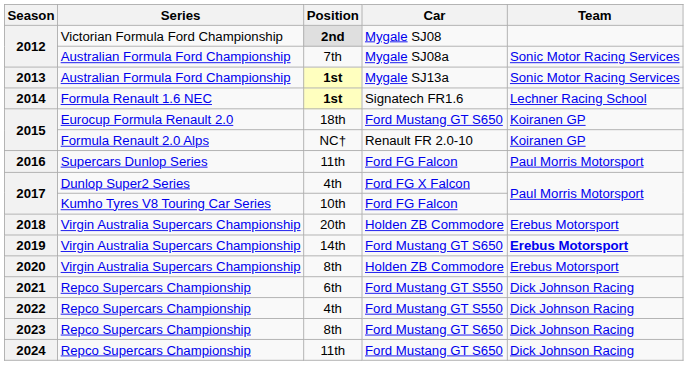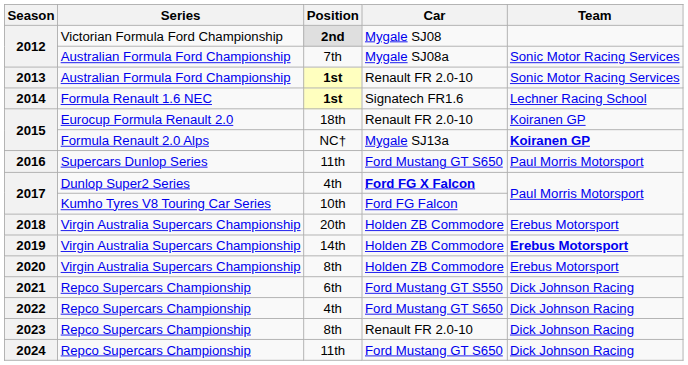 <table class="wikitable" style="font-size: 95%;">
 <tr>
 <th>Season</th>
 <th>Series</th>
 <th>Position</th>
 <th>Car</th>
 <th>Team</th>
 </tr>
 <tr>
 <th rowspan=2>2012</th>
 <td>Victorian Formula Ford Championship</td>
 <td align="center" style="background: #dfdfdf"><strong>2nd</strong></td>
 <td><a href='#'>Mygale</a> SJ08</td>
 <td></td>
 </tr>
 <tr>
 <td><a href='#'>Australian Formula Ford Championship</a></td>
 <td align="center">7th</td>
 <td><a href='#'>Mygale</a> SJ08a</td>
 <td><a href='#'>Sonic Motor Racing Services</a></td>
 </tr>
 <tr>
 <th>2013</th>
 <td><a href='#'>Australian Formula Ford Championship</a></td>
 <td align="center" style="background: #ffffbf"><strong>1st</strong></td>
-<td><a href='#'>Mygale</a> SJ13a</td>
+<td>Renault FR 2.0-10</td>
 <td><a href='#'>Sonic Motor Racing Services</a></td>
 </tr>
 <tr>
 <th>2014</th>
 <td><a href='#'>Formula Renault 1.6 NEC</a></td>
 <td align="center" style="background: #ffffbf"><strong>1st</strong></td>
 <td>Signatech FR1.6</td>
 <td><a href='#'>Lechner Racing School</a></td>
 </tr>
 <tr>
 <th rowspan="2">2015</th>
 <td><a href='#'>Eurocup Formula Renault 2.0</a></td>
 <td align="center">18th</td>
-<td><a href='#'>Ford Mustang GT S650</a></td>
+<td>Renault FR 2.0-10</td>
 <td><a href='#'>Koiranen GP</a></td>
 </tr>
 <tr>
 <td><a href='#'>Formula Renault 2.0 Alps</a></td>
 <td align="center">NC†</td>
-<td>Renault FR 2.0-10</td>
-<td><a href='#'>Koiranen GP</a></td>
+<td><a href='#'>Mygale</a> SJ13a</td>
+<td><strong><a href='#'>Koiranen GP</a></strong></td>
 </tr>
 <tr>
 <th>2016</th>
 <td><a href='#'>Supercars Dunlop Series</a></td>
 <td align="center">11th</td>
-<td><a href='#'>Ford FG Falcon</a></td>
+<td><a href='#'>Ford Mustang GT S650</a></td>
 <td><a href='#'>Paul Morris Motorsport</a></td>
 </tr>
 <tr>
 <th rowspan=2>2017</th>
 <td><a href='#'>Dunlop Super2 Series</a></td>
 <td align="center">4th</td>
-<td><a href='#'>Ford FG X Falcon</a></td>
+<td><strong><a href='#'>Ford FG X Falcon</a></strong></td>
 <td rowspan=2><a href='#'>Paul Morris Motorsport</a></td>
 </tr>
 <tr>
 <td><a href='#'>Kumho Tyres V8 Touring Car Series</a></td>
 <td align="center">10th</td>
 <td><a href='#'>Ford FG Falcon</a></td>
 </tr>
 <tr>
 <th>2018</th>
 <td><a href='#'>Virgin Australia Supercars Championship</a></td>
 <td align="center">20th</td>
 <td><a href='#'>Holden ZB Commodore</a></td>
 <td><a href='#'>Erebus Motorsport</a></td>
 </tr>
 <tr>
 <th>2019</th>
 <td><a href='#'>Virgin Australia Supercars Championship</a></td>
 <td align="center">14th</td>
-<td><a href='#'>Ford Mustang GT S650</a></td>
+<td><a href='#'>Holden ZB Commodore</a></td>
 <td><strong><a href='#'>Erebus Motorsport</a></strong></td>
 </tr>
 <tr>
 <th>2020</th>
 <td><a href='#'>Virgin Australia Supercars Championship</a></td>
 <td align="center">8th</td>
 <td><a href='#'>Holden ZB Commodore</a></td>
 <td><a href='#'>Erebus Motorsport</a></td>
 </tr>
 <tr>
 <th>2021</th>
 <td><a href='#'>Repco Supercars Championship</a></td>
 <td align="center">6th</td>
 <td><a href='#'>Ford Mustang GT S550</a></td>
 <td><a href='#'>Dick Johnson Racing</a></td>
 </tr>
 <tr>
 <th>2022</th>
 <td><a href='#'>Repco Supercars Championship</a></td>
 <td align="center" style="background: ">4th</td>
-<td><a href='#'>Ford Mustang GT S550</a></td>
+<td><a href='#'>Ford Mustang GT S650</a></td>
 <td><a href='#'>Dick Johnson Racing</a></td>
 </tr>
 <tr>
 <th>2023</th>
 <td><a href='#'>Repco Supercars Championship</a></td>
 <td align="center" style="background: ">8th</td>
-<td><a href='#'>Ford Mustang GT S650</a></td>
+<td>Renault FR 2.0-10</td>
 <td><a href='#'>Dick Johnson Racing</a></td>
 </tr>
 <tr>
 <th>2024</th>
 <td><a href='#'>Repco Supercars Championship</a></td>
 <td align="center" style="background: ">11th</td>
 <td><a href='#'>Ford Mustang GT S650</a></td>
 <td><a href='#'>Dick Johnson Racing</a></td>
 </tr>
 </table>
